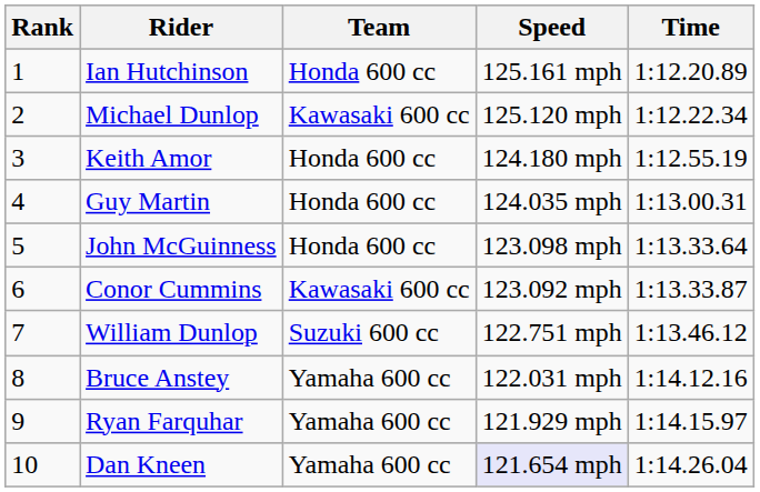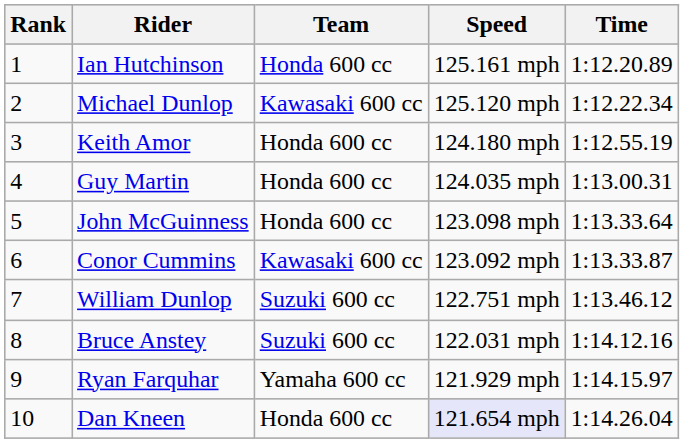 <table class="wikitable" style="font-size: 95%;">
 <tr style="background:#efefef;">
 <th>Rank</th>
 <th>Rider</th>
 <th>Team</th>
 <th>Speed</th>
 <th>Time</th>
 </tr>
 <tr>
 <td>1</td>
 <td> <a href='#'>Ian Hutchinson</a></td>
 <td><a href='#'>Honda</a> 600 cc</td>
 <td>125.161 mph</td>
 <td>1:12.20.89</td>
 </tr>
 <tr>
 <td>2</td>
 <td> <a href='#'>Michael Dunlop</a></td>
 <td><a href='#'>Kawasaki</a> 600 cc</td>
 <td>125.120 mph</td>
 <td>1:12.22.34</td>
 </tr>
 <tr>
 <td>3</td>
 <td> <a href='#'>Keith Amor</a></td>
 <td>Honda 600 cc</td>
 <td>124.180 mph</td>
 <td>1:12.55.19</td>
 </tr>
 <tr>
 <td>4</td>
 <td> <a href='#'>Guy Martin</a></td>
 <td>Honda 600 cc</td>
 <td>124.035 mph</td>
 <td>1:13.00.31</td>
 </tr>
 <tr>
 <td>5</td>
 <td> <a href='#'>John McGuinness</a></td>
 <td>Honda 600 cc</td>
 <td>123.098 mph</td>
 <td>1:13.33.64</td>
 </tr>
 <tr>
 <td>6</td>
 <td> <a href='#'>Conor Cummins</a></td>
 <td><a href='#'>Kawasaki</a> 600 cc</td>
 <td>123.092 mph</td>
 <td>1:13.33.87</td>
 </tr>
 <tr>
 <td>7</td>
 <td> <a href='#'>William Dunlop</a></td>
 <td><a href='#'>Suzuki</a> 600 cc</td>
 <td>122.751 mph</td>
 <td>1:13.46.12</td>
 </tr>
 <tr>
 <td>8</td>
 <td> <a href='#'>Bruce Anstey</a></td>
-<td>Yamaha 600 cc</td>
+<td><a href='#'>Suzuki</a> 600 cc</td>
 <td>122.031 mph</td>
 <td>1:14.12.16</td>
 </tr>
 <tr>
 <td>9</td>
 <td> <a href='#'>Ryan Farquhar</a></td>
 <td>Yamaha 600 cc</td>
 <td>121.929 mph</td>
 <td>1:14.15.97</td>
 </tr>
 <tr>
 <td>10</td>
 <td> <a href='#'>Dan Kneen</a></td>
-<td>Yamaha 600 cc</td>
+<td>Honda 600 cc</td>
 <td style="background: lavender;">121.654 mph</td>
 <td>1:14.26.04</td>
 </tr>
 </table>
